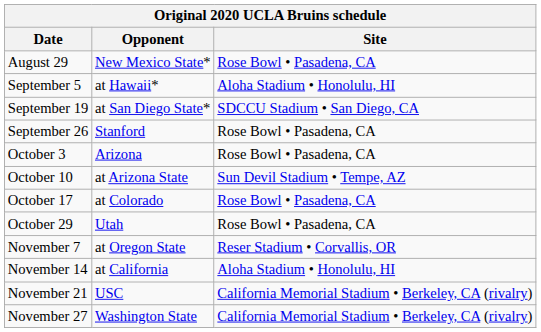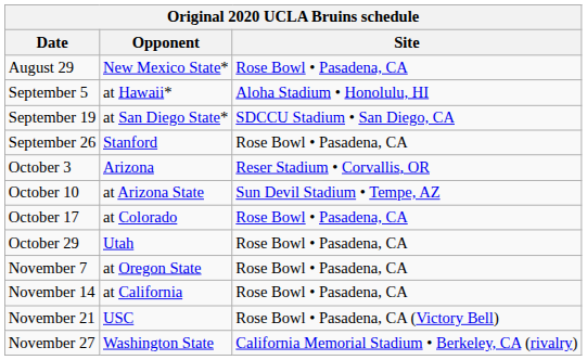 <table class="wikitable collapsible autocollapse">
 <tr>
 <th colspan="4">Original 2020 UCLA Bruins schedule</th>
 </tr>
 <tr valign="bottom">
 <th>Date</th>
 <th>Opponent</th>
 <th>Site</th>
 </tr>
 <tr>
 <td>August 29</td>
 <td><a href='#'>New Mexico State</a>*</td>
 <td><a href='#'>Rose Bowl</a> • <a href='#'>Pasadena, CA</a></td>
 </tr>
 <tr>
 <td>September 5</td>
 <td>at <a href='#'>Hawaii</a>*</td>
 <td><a href='#'>Aloha Stadium</a> • <a href='#'>Honolulu, HI</a></td>
 </tr>
 <tr>
 <td>September 19</td>
 <td>at <a href='#'>San Diego State</a>*</td>
 <td><a href='#'>SDCCU Stadium</a> • <a href='#'>San Diego, CA</a></td>
 </tr>
 <tr>
 <td>September 26</td>
 <td><a href='#'>Stanford</a></td>
 <td>Rose Bowl • Pasadena, CA</td>
 </tr>
 <tr>
 <td>October 3</td>
 <td><a href='#'>Arizona</a></td>
-<td>Rose Bowl • Pasadena, CA</td>
+<td><a href='#'>Reser Stadium</a> • <a href='#'>Corvallis, OR</a></td>
 </tr>
 <tr>
 <td>October 10</td>
 <td>at <a href='#'>Arizona State</a></td>
 <td><a href='#'>Sun Devil Stadium</a> • <a href='#'>Tempe, AZ</a></td>
 </tr>
 <tr>
 <td>October 17</td>
 <td>at <a href='#'>Colorado</a></td>
 <td><a href='#'>Rose Bowl</a> • <a href='#'>Pasadena, CA</a></td>
 </tr>
 <tr>
 <td>October 29</td>
 <td><a href='#'>Utah</a></td>
 <td>Rose Bowl • Pasadena, CA</td>
 </tr>
 <tr>
 <td>November 7</td>
 <td>at <a href='#'>Oregon State</a></td>
-<td><a href='#'>Reser Stadium</a> • <a href='#'>Corvallis, OR</a></td>
+<td>Rose Bowl • Pasadena, CA</td>
 </tr>
 <tr>
 <td>November 14</td>
 <td>at <a href='#'>California</a></td>
-<td><a href='#'>Aloha Stadium</a> • <a href='#'>Honolulu, HI</a></td>
+<td>Rose Bowl • Pasadena, CA</td>
 </tr>
 <tr>
 <td>November 21</td>
 <td><a href='#'>USC</a></td>
-<td><a href='#'>California Memorial Stadium</a> • <a href='#'>Berkeley, CA</a> (<a href='#'>rivalry</a>)</td>
+<td>Rose Bowl • Pasadena, CA (<a href='#'>Victory Bell</a>)</td>
 </tr>
 <tr>
 <td>November 27</td>
 <td><a href='#'>Washington State</a></td>
 <td><a href='#'>California Memorial Stadium</a> • <a href='#'>Berkeley, CA</a> (<a href='#'>rivalry</a>)</td>
 </tr>
 </table>
